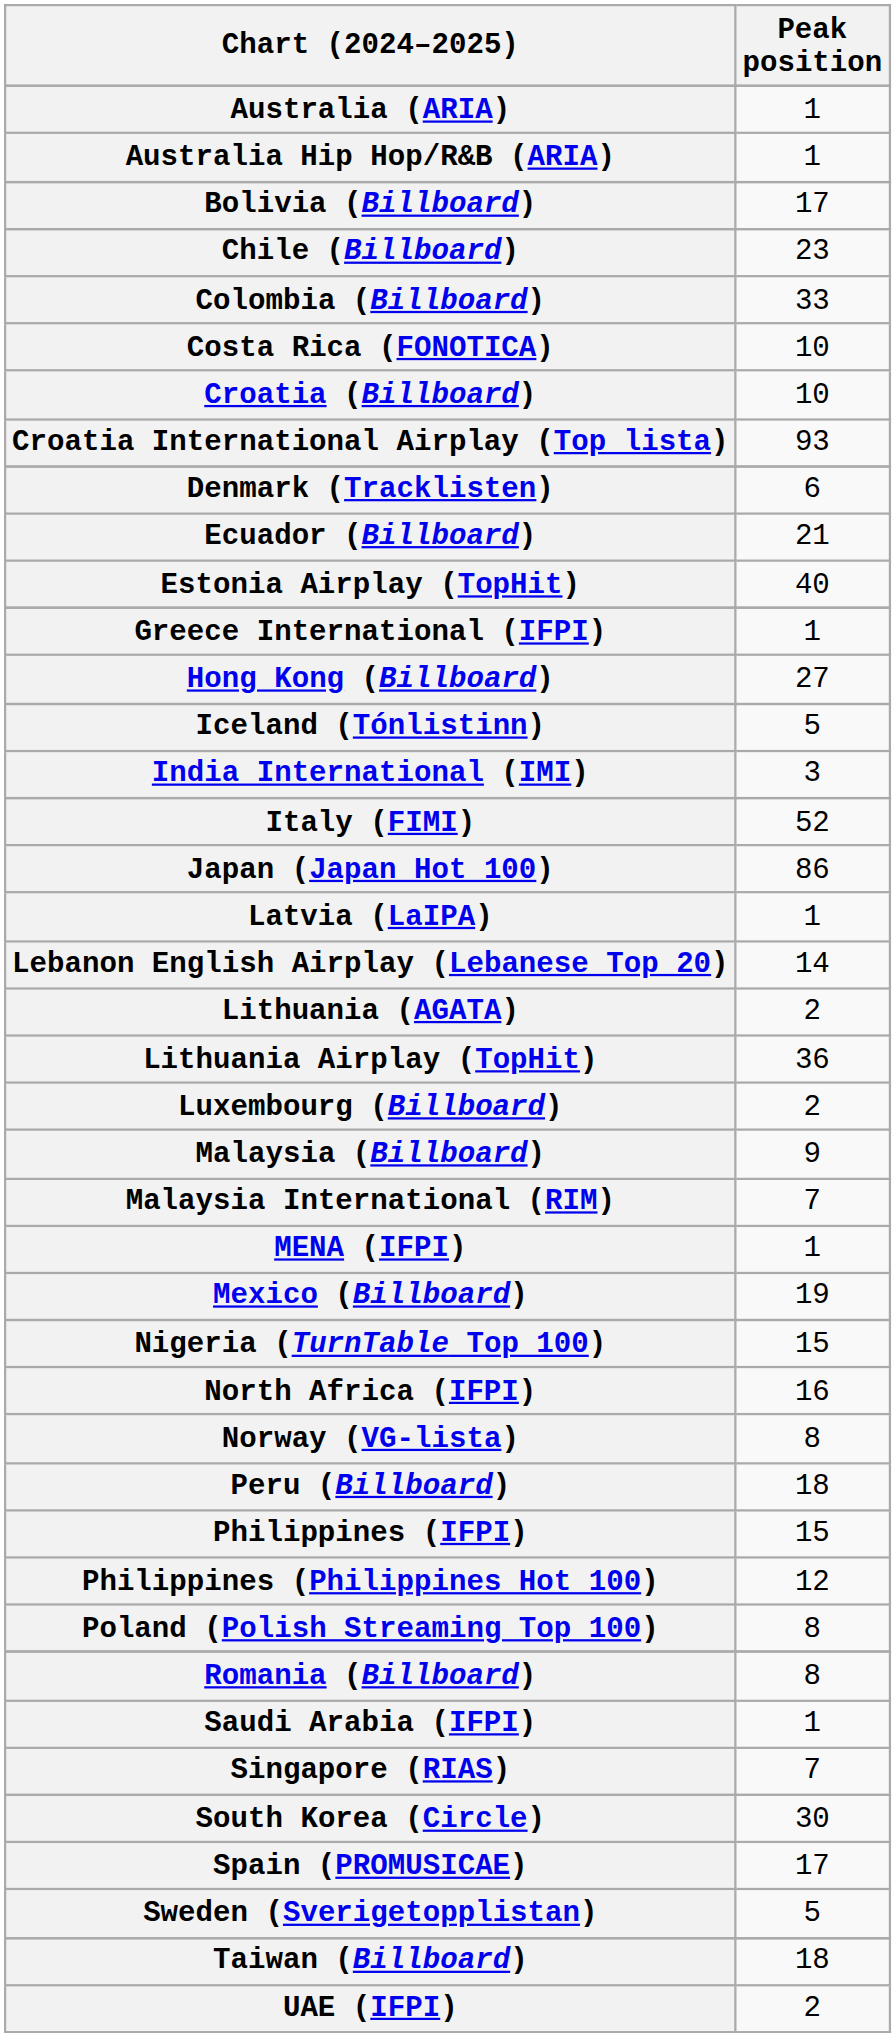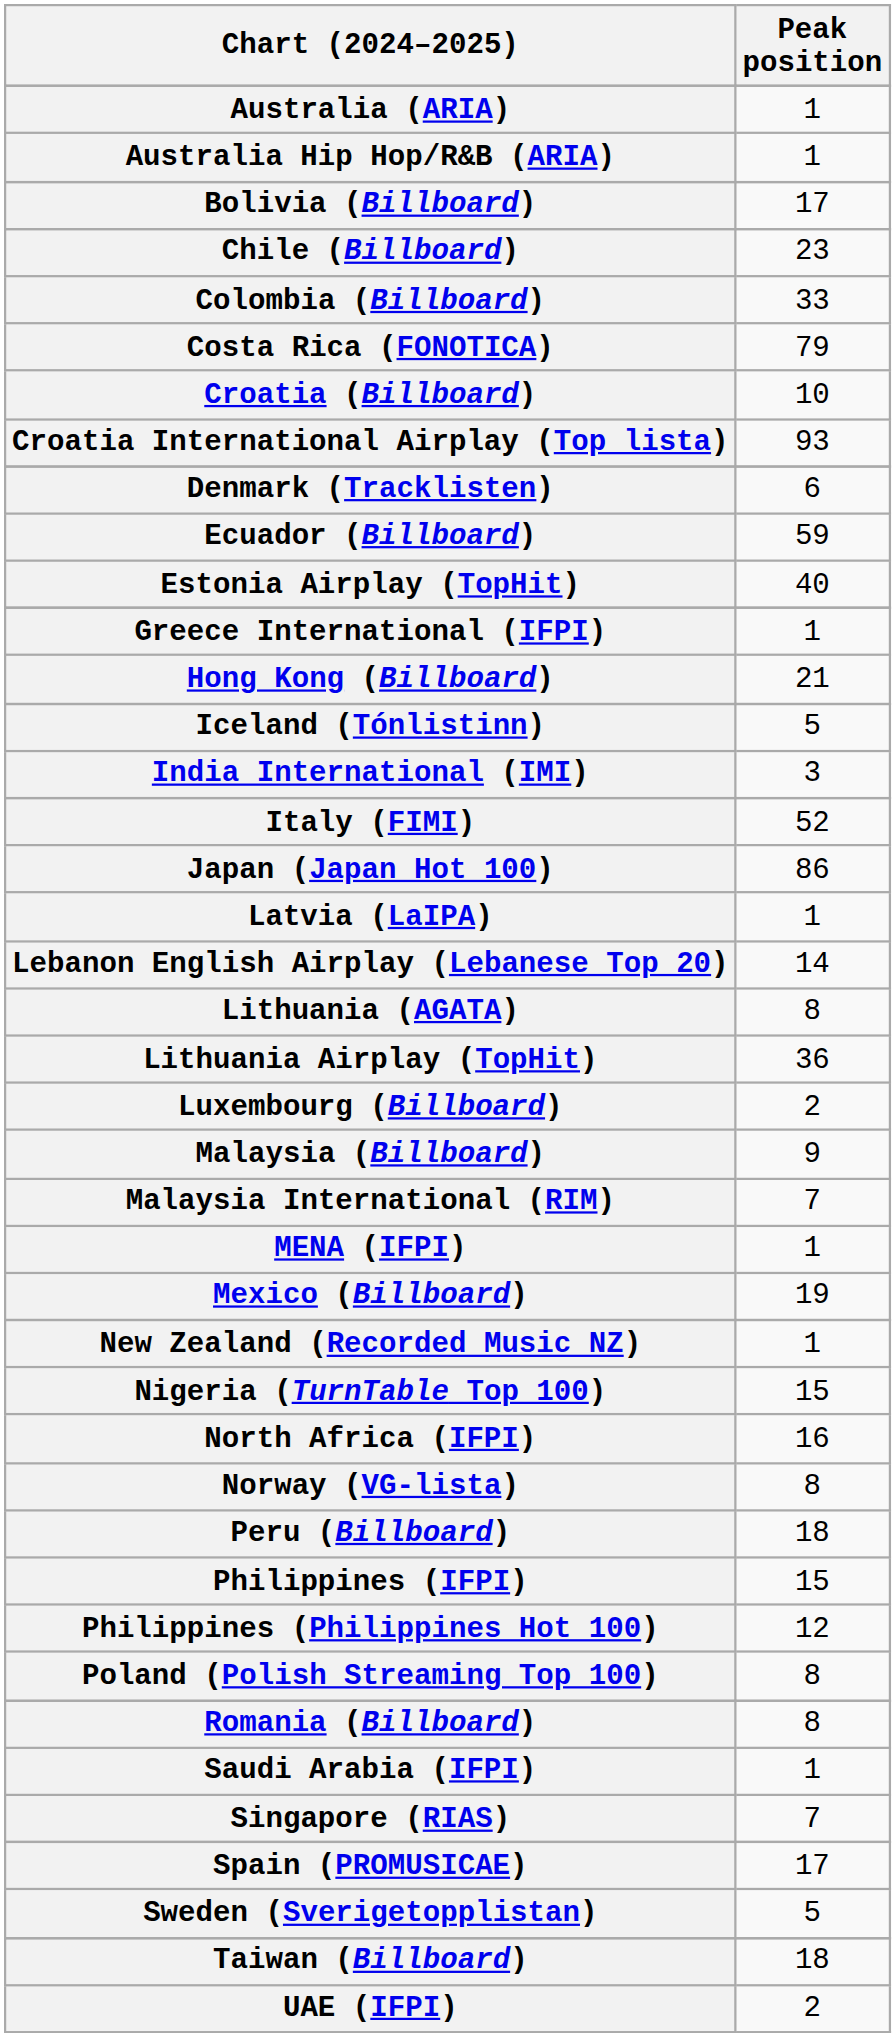 <table class="wikitable sortable plainrowheaders" style="text-align:center">
 <tr>
 <th scope="col">Chart (2024–2025)</th>
 <th scope="col">Peak<br>position</th>
 </tr>
 <tr>
 </tr>
 <tr>
 <th scope="row">Australia (<a href='#'>ARIA</a>)</th>
 <td>1</td>
 </tr>
 <tr>
 <th scope="row">Australia Hip Hop/R&B (<a href='#'>ARIA</a>)</th>
 <td>1</td>
 </tr>
 <tr>
 </tr>
 <tr>
 </tr>
 <tr>
 </tr>
 <tr>
 <th scope="row">Bolivia (<em><a href='#'>Billboard</a></em>)</th>
 <td>17</td>
 </tr>
 <tr>
 </tr>
 <tr>
 </tr>
 <tr>
 <th scope="row">Chile (<em><a href='#'>Billboard</a></em>)</th>
 <td>23</td>
 </tr>
 <tr>
 <th scope="row">Colombia (<em><a href='#'>Billboard</a></em>)</th>
 <td>33</td>
 </tr>
 <tr>
 <th scope="row">Costa Rica (<a href='#'>FONOTICA</a>)</th>
-<td>10</td>
+<td>79</td>
 </tr>
 <tr>
 <th scope="row"><a href='#'>Croatia</a> (<em><a href='#'>Billboard</a></em>)</th>
 <td>10</td>
 </tr>
 <tr>
 <th scope="row">Croatia International Airplay (<a href='#'>Top lista</a>)</th>
 <td>93</td>
 </tr>
 <tr>
 </tr>
 <tr>
 <th scope="row">Denmark (<a href='#'>Tracklisten</a>)</th>
 <td>6</td>
 </tr>
 <tr>
 <th scope="row">Ecuador (<em><a href='#'>Billboard</a></em>)</th>
-<td>21</td>
+<td>59</td>
 </tr>
 <tr>
 <th scope="row">Estonia Airplay (<a href='#'>TopHit</a>)</th>
 <td>40</td>
 </tr>
 <tr>
 </tr>
 <tr>
 </tr>
 <tr>
 </tr>
 <tr>
 </tr>
 <tr>
 <th scope="row">Greece International (<a href='#'>IFPI</a>)</th>
 <td>1</td>
 </tr>
 <tr>
 <th scope="row"><a href='#'>Hong Kong</a> (<em><a href='#'>Billboard</a></em>)</th>
-<td>27</td>
+<td>21</td>
 </tr>
 <tr>
 </tr>
 <tr>
 <th scope="row">Iceland (<a href='#'>Tónlistinn</a>)</th>
 <td>5</td>
 </tr>
 <tr>
 <th scope="row"><a href='#'>India International</a> (<a href='#'>IMI</a>)</th>
 <td>3</td>
 </tr>
 <tr>
 </tr>
 <tr>
 <th scope="row">Italy (<a href='#'>FIMI</a>)</th>
 <td>52</td>
 </tr>
 <tr>
 <th scope="row">Japan (<a href='#'>Japan Hot 100</a>)</th>
 <td>86</td>
 </tr>
 <tr>
 <th scope="row">Latvia (<a href='#'>LaIPA</a>)</th>
 <td>1</td>
 </tr>
 <tr>
 <th scope="row">Lebanon English Airplay (<a href='#'>Lebanese Top 20</a>)</th>
 <td>14</td>
 </tr>
 <tr>
 <th scope="row">Lithuania (<a href='#'>AGATA</a>)</th>
-<td>2</td>
+<td>8</td>
 </tr>
 <tr>
 <th scope="row">Lithuania Airplay (<a href='#'>TopHit</a>)</th>
 <td>36</td>
 </tr>
 <tr>
 <th scope="row">Luxembourg (<em><a href='#'>Billboard</a></em>)</th>
 <td>2</td>
 </tr>
 <tr>
 <th scope="row">Malaysia (<em><a href='#'>Billboard</a></em>)</th>
 <td>9</td>
 </tr>
 <tr>
 <th scope="row">Malaysia International (<a href='#'>RIM</a>)</th>
 <td>7</td>
 </tr>
 <tr>
 <th scope="row"><a href='#'>MENA</a> (<a href='#'>IFPI</a>)</th>
 <td>1</td>
 </tr>
 <tr>
 <th scope="row"><a href='#'>Mexico</a> (<em><a href='#'>Billboard</a></em>)</th>
 <td>19</td>
 </tr>
 <tr>
+</tr>
+<tr>
+<th scope="row">New Zealand (<a href='#'>Recorded Music NZ</a>)</th>
+<td>1</td>
 </tr>
 <tr>
 <th scope="row">Nigeria (<a href='#'><em>TurnTable</em> Top 100</a>)</th>
 <td>15</td>
 </tr>
 <tr>
 <th scope="row">North Africa (<a href='#'>IFPI</a>)</th>
 <td>16</td>
 </tr>
 <tr>
 <th scope="row">Norway (<a href='#'>VG-lista</a>)</th>
 <td>8</td>
 </tr>
 <tr>
 <th scope="row">Peru (<em><a href='#'>Billboard</a></em>)</th>
 <td>18</td>
 </tr>
 <tr>
 <th scope="row">Philippines (<a href='#'>IFPI</a>)</th>
 <td>15</td>
 </tr>
 <tr>
 <th scope="row">Philippines (<a href='#'>Philippines Hot 100</a>)</th>
 <td>12</td>
 </tr>
 <tr>
 <th scope="row">Poland (<a href='#'>Polish Streaming Top 100</a>)</th>
 <td>8</td>
 </tr>
 <tr>
 </tr>
 <tr>
 <th scope="row"><a href='#'>Romania</a> (<em><a href='#'>Billboard</a></em>)</th>
 <td>8</td>
 </tr>
 <tr>
 <th scope="row">Saudi Arabia (<a href='#'>IFPI</a>)</th>
 <td>1</td>
 </tr>
 <tr>
 <th scope="row">Singapore (<a href='#'>RIAS</a>)</th>
 <td>7</td>
 </tr>
 <tr>
 </tr>
 <tr>
 </tr>
 <tr>
-<th scope="row">South Korea (<a href='#'>Circle</a>)</th>
-<td>30</td>
-</tr>
-<tr>
 <th scope="row">Spain (<a href='#'>PROMUSICAE</a>)</th>
 <td>17</td>
 </tr>
 <tr>
 <th scope="row">Sweden (<a href='#'>Sverigetopplistan</a>)</th>
 <td>5</td>
 </tr>
 <tr>
 </tr>
 <tr>
 <th scope="row">Taiwan (<em><a href='#'>Billboard</a></em>)</th>
 <td>18</td>
 </tr>
 <tr>
 <th scope="row">UAE (<a href='#'>IFPI</a>)</th>
 <td>2</td>
 </tr>
 <tr>
 </tr>
 <tr>
 </tr>
 <tr>
 </tr>
 <tr>
 </tr>
 <tr>
 </tr>
 <tr>
 </tr>
 </table>
